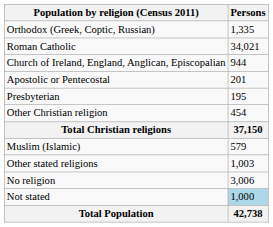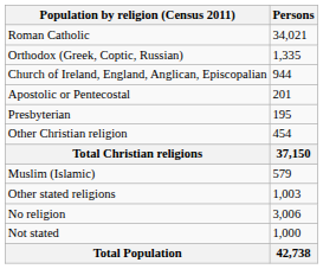 <table class="wikitable" style="margin:0;">
 <tr>
 <th>Population by religion (Census 2011)</th>
 <th>Persons</th>
 </tr>
 <tr>
+<td>Roman Catholic</td>
+<td>34,021</td>
+</tr>
+<tr>
 <td>Orthodox (Greek, Coptic, Russian)</td>
 <td>1,335</td>
-</tr>
-<tr>
-<td>Roman Catholic</td>
-<td>34,021</td>
 </tr>
 <tr>
 <td>Church of Ireland, England, Anglican, Episcopalian</td>
 <td>944</td>
 </tr>
 <tr>
 <td>Apostolic or Pentecostal</td>
 <td>201</td>
 </tr>
 <tr>
 <td>Presbyterian</td>
 <td>195</td>
 </tr>
 <tr>
 <td>Other Christian religion</td>
 <td>454</td>
 </tr>
 <tr>
 <th>Total Christian religions</th>
 <th>37,150</th>
 </tr>
 <tr>
 <td>Muslim (Islamic)</td>
 <td>579</td>
 </tr>
 <tr>
 <td>Other stated religions</td>
 <td>1,003</td>
 </tr>
 <tr>
 <td>No religion</td>
 <td>3,006</td>
 </tr>
 <tr>
 <td>Not stated</td>
-<td style="background: lightblue;">1,000</td>
+<td>1,000</td>
 </tr>
 <tr>
 <th>Total Population</th>
 <th>42,738</th>
 </tr>
 </table>
